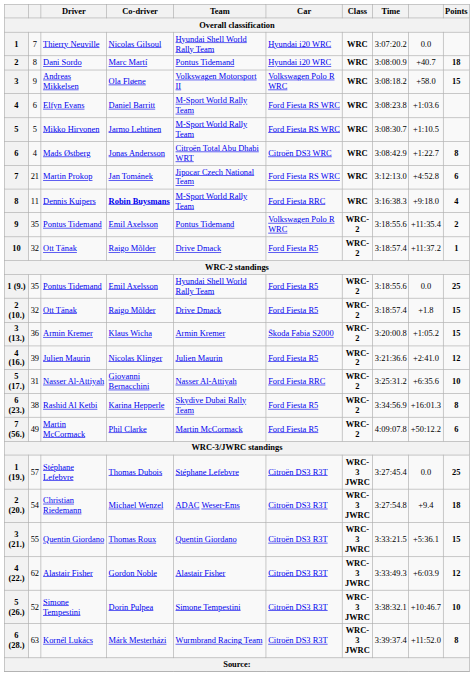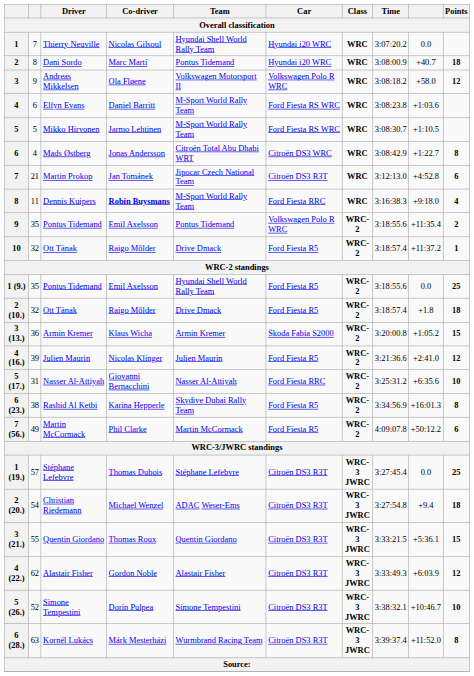 <table class="wikitable" width=85% style="text-align: left; font-size: 85%; max-width: 950px;">
 <tr>
 <th></th>
 <th></th>
 <th>Driver</th>
 <th>Co-driver</th>
 <th>Team</th>
 <th>Car</th>
 <th>Class</th>
 <th>Time</th>
 <th></th>
 <th>Points</th>
 </tr>
 <tr>
 <th colspan=10>Overall classification</th>
 </tr>
 <tr>
 <th>1</th>
 <td align="center">7</td>
 <td> <a href='#'>Thierry Neuville</a></td>
 <td> <a href='#'>Nicolas Gilsoul</a></td>
 <td> <a href='#'>Hyundai Shell World Rally Team</a></td>
 <td><a href='#'>Hyundai i20 WRC</a></td>
 <td align="center"><strong><span>WRC</span></strong></td>
 <td align="center">3:07:20.2</td>
 <td align="center">0.0</td>
 <td align="center"><strong></strong></td>
 </tr>
 <tr>
 <th>2</th>
 <td align="center">8</td>
 <td> <a href='#'>Dani Sordo</a></td>
 <td> <a href='#'>Marc Martí</a></td>
 <td> <a href='#'>Pontus Tidemand</a></td>
 <td><a href='#'>Hyundai i20 WRC</a></td>
 <td align="center"><strong><span>WRC</span></strong></td>
 <td align="center">3:08:00.9</td>
 <td align="center">+40.7</td>
 <td align="center"><strong>18</strong></td>
 </tr>
 <tr>
 <th>3</th>
 <td align="center">9</td>
 <td> <a href='#'>Andreas Mikkelsen</a></td>
 <td> <a href='#'>Ola Fløene</a></td>
 <td> <a href='#'>Volkswagen Motorsport II</a></td>
 <td><a href='#'>Volkswagen Polo R WRC</a></td>
 <td align="center"><strong><span>WRC</span></strong></td>
 <td align="center">3:08:18.2</td>
 <td align="center">+58.0</td>
-<td align="center"><strong>15</strong></td>
+<td align="center"><strong>12</strong></td>
 </tr>
 <tr>
 <th>4</th>
 <td align="center">6</td>
 <td> <a href='#'>Elfyn Evans</a></td>
 <td> <a href='#'>Daniel Barritt</a></td>
 <td> <a href='#'>M-Sport World Rally Team</a></td>
 <td><a href='#'>Ford Fiesta RS WRC</a></td>
 <td align="center"><strong><span>WRC</span></strong></td>
 <td align="center">3:08:23.8</td>
 <td align="center">+1:03.6</td>
 <td align="center"><strong></strong></td>
 </tr>
 <tr>
 <th>5</th>
 <td align="center">5</td>
 <td> <a href='#'>Mikko Hirvonen</a></td>
 <td> <a href='#'>Jarmo Lehtinen</a></td>
 <td> <a href='#'>M-Sport World Rally Team</a></td>
 <td><a href='#'>Ford Fiesta RS WRC</a></td>
 <td align="center"><strong><span>WRC</span></strong></td>
 <td align="center">3:08:30.7</td>
 <td align="center">+1:10.5</td>
 <td align="center"><strong></strong></td>
 </tr>
 <tr>
 <th>6</th>
 <td align="center">4</td>
 <td> <a href='#'>Mads Østberg</a></td>
 <td> <a href='#'>Jonas Andersson</a></td>
 <td> <a href='#'>Citroën Total Abu Dhabi WRT</a></td>
 <td><a href='#'>Citroën DS3 WRC</a></td>
 <td align="center"><strong><span>WRC</span></strong></td>
 <td align="center">3:08:42.9</td>
 <td align="center">+1:22.7</td>
 <td align="center"><strong>8</strong></td>
 </tr>
 <tr>
 <th>7</th>
 <td align="center">21</td>
 <td> <a href='#'>Martin Prokop</a></td>
 <td> <a href='#'>Jan Tománek</a></td>
 <td> <a href='#'>Jipocar Czech National Team</a></td>
-<td><a href='#'>Ford Fiesta RS WRC</a></td>
+<td><a href='#'>Citroën DS3 R3T</a></td>
 <td align="center"><strong><span>WRC</span></strong></td>
 <td align="center">3:12:13.0</td>
 <td align="center">+4:52.8</td>
 <td align="center"><strong>6</strong></td>
 </tr>
 <tr>
 <th>8</th>
 <td align="center">11</td>
 <td> <a href='#'>Dennis Kuipers</a></td>
 <td><strong> <a href='#'>Robin Buysmans</a></strong></td>
 <td> <a href='#'>M-Sport World Rally Team</a></td>
 <td><a href='#'>Ford Fiesta RRC</a></td>
 <td align="center"><strong><span>WRC</span></strong></td>
 <td align="center">3:16:38.3</td>
 <td align="center">+9:18.0</td>
 <td align="center"><strong>4</strong></td>
 </tr>
 <tr>
 <th>9</th>
 <td align="center">35</td>
 <td> <a href='#'>Pontus Tidemand</a></td>
 <td> <a href='#'>Emil Axelsson</a></td>
 <td> <a href='#'>Pontus Tidemand</a></td>
 <td><a href='#'>Volkswagen Polo R WRC</a></td>
 <td align="center"><strong><span>WRC-2</span></strong></td>
 <td align="center">3:18:55.6</td>
 <td align="center">+11:35.4</td>
 <td align="center"><strong>2</strong></td>
 </tr>
 <tr>
 <th>10</th>
 <td align="center">32</td>
 <td> <a href='#'>Ott Tänak</a></td>
 <td> <a href='#'>Raigo Mõlder</a></td>
 <td> <a href='#'>Drive Dmack</a></td>
 <td><a href='#'>Ford Fiesta R5</a></td>
 <td align="center"><strong><span>WRC-2</span></strong></td>
 <td align="center">3:18:57.4</td>
 <td align="center">+11:37.2</td>
 <td align="center"><strong>1</strong></td>
 </tr>
 <tr>
 <th colspan=10>WRC-2 standings</th>
 </tr>
 <tr>
 <th>1 (9.)</th>
 <td align="center">35</td>
 <td> <a href='#'>Pontus Tidemand</a></td>
 <td> <a href='#'>Emil Axelsson</a></td>
 <td> <a href='#'>Hyundai Shell World Rally Team</a></td>
 <td><a href='#'>Ford Fiesta R5</a></td>
 <td align="center"><strong><span>WRC-2</span></strong></td>
 <td align="center">3:18:55.6</td>
 <td align="center">0.0</td>
 <td align="center"><strong>25</strong></td>
 </tr>
 <tr>
 <th>2 (10.)</th>
 <td align="center">32</td>
 <td> <a href='#'>Ott Tänak</a></td>
 <td> <a href='#'>Raigo Mõlder</a></td>
 <td> <a href='#'>Drive Dmack</a></td>
 <td><a href='#'>Ford Fiesta R5</a></td>
 <td align="center"><strong><span>WRC-2</span></strong></td>
 <td align="center">3:18:57.4</td>
 <td align="center">+1.8</td>
-<td align="center"><strong>15</strong></td>
+<td align="center"><strong>18</strong></td>
 </tr>
 <tr>
 <th>3 (13.)</th>
 <td align="center">36</td>
 <td> <a href='#'>Armin Kremer</a></td>
 <td> <a href='#'>Klaus Wicha</a></td>
 <td> <a href='#'>Armin Kremer</a></td>
 <td><a href='#'>Škoda Fabia S2000</a></td>
 <td align="center"><strong><span>WRC-2</span></strong></td>
 <td align="center">3:20:00.8</td>
 <td align="center">+1:05.2</td>
 <td align="center"><strong>15</strong></td>
 </tr>
 <tr>
 <th>4 (16.)</th>
 <td align="center">39</td>
 <td> <a href='#'>Julien Maurin</a></td>
 <td> <a href='#'>Nicolas Klinger</a></td>
 <td> <a href='#'>Julien Maurin</a></td>
 <td><a href='#'>Ford Fiesta R5</a></td>
 <td align="center"><strong><span>WRC-2</span></strong></td>
 <td align="center">3:21:36.6</td>
 <td align="center">+2:41.0</td>
 <td align="center"><strong>12</strong></td>
 </tr>
 <tr>
 <th>5 (17.)</th>
 <td align="center">31</td>
 <td> <a href='#'>Nasser Al-Attiyah</a></td>
 <td> <a href='#'>Giovanni Bernacchini</a></td>
 <td> <a href='#'>Nasser Al-Attiyah</a></td>
 <td><a href='#'>Ford Fiesta RRC</a></td>
 <td align="center"><strong><span>WRC-2</span></strong></td>
 <td align="center">3:25:31.2</td>
 <td align="center">+6:35.6</td>
 <td align="center"><strong>10</strong></td>
 </tr>
 <tr>
 <th>6 (23.)</th>
 <td align="center">38</td>
 <td> <a href='#'>Rashid Al Ketbi</a></td>
 <td> <a href='#'>Karina Hepperle</a></td>
 <td> <a href='#'>Skydive Dubai Rally Team</a></td>
 <td><a href='#'>Ford Fiesta R5</a></td>
 <td align="center"><strong><span>WRC-2</span></strong></td>
 <td align="center">3:34:56.9</td>
 <td align="center">+16:01.3</td>
 <td align="center"><strong>8</strong></td>
 </tr>
 <tr>
 <th>7 (56.)</th>
 <td align="center">49</td>
 <td> <a href='#'>Martin McCormack</a></td>
 <td> <a href='#'>Phil Clarke</a></td>
 <td> <a href='#'>Martin McCormack</a></td>
 <td><a href='#'>Ford Fiesta R5</a></td>
 <td align="center"><strong><span>WRC-2</span></strong></td>
 <td align="center">4:09:07.8</td>
 <td align="center">+50:12.2</td>
 <td align="center"><strong>6</strong></td>
 </tr>
 <tr>
 <th colspan=10>WRC-3/JWRC standings</th>
 </tr>
 <tr>
 <th>1 (19.)</th>
 <td align="center">57</td>
 <td> <a href='#'>Stéphane Lefebvre</a></td>
 <td> <a href='#'>Thomas Dubois</a></td>
 <td> <a href='#'>Stéphane Lefebvre</a></td>
 <td><a href='#'>Citroën DS3 R3T</a></td>
 <td align="center"><strong><span>WRC-3</span></strong><br><strong><span>JWRC</span></strong></td>
 <td align="center">3:27:45.4</td>
 <td align="center">0.0</td>
 <td align="center"><strong>25</strong></td>
 </tr>
 <tr>
 <th>2 (20.)</th>
 <td align="center">54</td>
 <td> <a href='#'>Christian Riedemann</a></td>
 <td> <a href='#'>Michael Wenzel</a></td>
 <td> <a href='#'>ADAC</a> <a href='#'>Weser-Ems</a></td>
 <td><a href='#'>Citroën DS3 R3T</a></td>
 <td align="center"><strong><span>WRC-3</span></strong><br><strong><span>JWRC</span></strong></td>
 <td align="center">3:27:54.8</td>
 <td align="center">+9.4</td>
 <td align="center"><strong>18</strong></td>
 </tr>
 <tr>
 <th>3 (21.)</th>
 <td align="center">55</td>
 <td> <a href='#'>Quentin Giordano</a></td>
 <td> <a href='#'>Thomas Roux</a></td>
 <td> <a href='#'>Quentin Giordano</a></td>
 <td><a href='#'>Citroën DS3 R3T</a></td>
 <td align="center"><strong><span>WRC-3</span></strong><br><strong><span>JWRC</span></strong></td>
 <td align="center">3:33:21.5</td>
 <td align="center">+5:36.1</td>
 <td align="center"><strong>15</strong></td>
 </tr>
 <tr>
 <th>4 (22.)</th>
 <td align="center">62</td>
 <td> <a href='#'>Alastair Fisher</a></td>
 <td> <a href='#'>Gordon Noble</a></td>
 <td> <a href='#'>Alastair Fisher</a></td>
 <td><a href='#'>Citroën DS3 R3T</a></td>
 <td align="center"><strong><span>WRC-3</span></strong><br><strong><span>JWRC</span></strong></td>
 <td align="center">3:33:49.3</td>
 <td align="center">+6:03.9</td>
 <td align="center"><strong>12</strong></td>
 </tr>
 <tr>
 <th>5 (26.)</th>
 <td align="center">52</td>
 <td> <a href='#'>Simone Tempestini</a></td>
 <td> <a href='#'>Dorin Pulpea</a></td>
 <td> <a href='#'>Simone Tempestini</a></td>
 <td><a href='#'>Citroën DS3 R3T</a></td>
 <td align="center"><strong><span>WRC-3</span></strong><br><strong><span>JWRC</span></strong></td>
 <td align="center">3:38:32.1</td>
 <td align="center">+10:46.7</td>
 <td align="center"><strong>10</strong></td>
 </tr>
 <tr>
 <th>6 (28.)</th>
 <td align="center">63</td>
 <td> <a href='#'>Kornél Lukács</a></td>
 <td> <a href='#'>Márk Mesterházi</a></td>
 <td> <a href='#'>Wurmbrand Racing Team</a></td>
 <td><a href='#'>Citroën DS3 R3T</a></td>
 <td align="center"><strong><span>WRC-3</span></strong><br><strong><span>JWRC</span></strong></td>
 <td align="center">3:39:37.4</td>
 <td align="center">+11:52.0</td>
 <td align="center"><strong>8</strong></td>
 </tr>
 <tr>
 <th colspan=10>Source: </th>
 </tr>
 <tr>
 </tr>
 </table>
